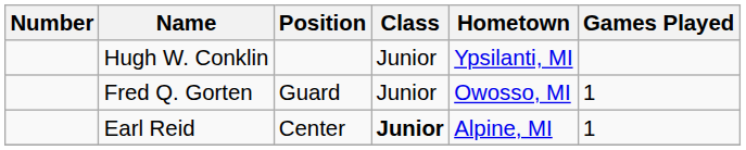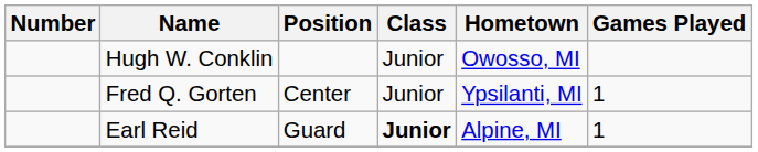 <table class="wikitable" style="font-size: 95%;">
 <tr>
 <th>Number</th>
 <th>Name</th>
 <th>Position</th>
 <th>Class</th>
 <th>Hometown</th>
 <th>Games Played</th>
 </tr>
 <tr>
 <td></td>
 <td>Hugh W. Conklin</td>
 <td></td>
 <td>Junior</td>
-<td><a href='#'>Ypsilanti, MI</a></td>
+<td><a href='#'>Owosso, MI</a></td>
 <td></td>
 </tr>
 <tr>
 <td></td>
 <td>Fred Q. Gorten</td>
-<td>Guard</td>
+<td>Center</td>
 <td>Junior</td>
-<td><a href='#'>Owosso, MI</a></td>
+<td><a href='#'>Ypsilanti, MI</a></td>
 <td>1</td>
 </tr>
 <tr>
 <td></td>
 <td>Earl Reid</td>
-<td>Center</td>
+<td>Guard</td>
 <td><strong>Junior</strong></td>
 <td><a href='#'>Alpine, MI</a></td>
 <td>1</td>
 </tr>
 <tr>
 </tr>
 </table>
